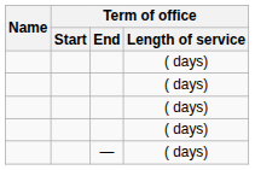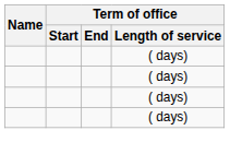 <table class="wikitable sortable" style="text-align:center;">
 <tr>
 <th rowspan="2">Name</th>
 <th colspan="3" class="unsorted">Term of office</th>
 </tr>
 <tr>
 <th>Start</th>
 <th>End</th>
 <th>Length of service</th>
 </tr>
 <tr>
 <td></td>
 <td></td>
 <td></td>
 <td> ( days)</td>
 </tr>
 <tr>
 <td></td>
 <td></td>
 <td></td>
 <td> ( days)</td>
 </tr>
 <tr>
 <td></td>
 <td></td>
 <td></td>
 <td> ( days)</td>
 </tr>
 <tr>
 <td></td>
 <td></td>
 <td></td>
 <td> ( days)</td>
 </tr>
-<tr>
-<td></td>
-<td></td>
-<td>—</td>
-<td> ( days)</td>
-</tr>
 </table>
